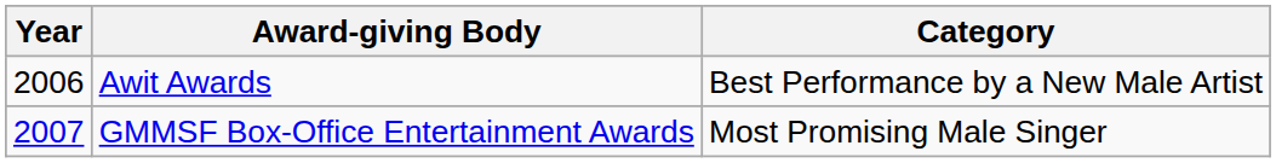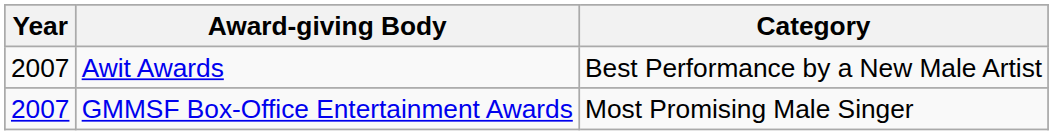 <table class="wikitable" style="font-size:95%;">
 <tr>
 <th>Year</th>
 <th>Award-giving Body</th>
 <th>Category</th>
 </tr>
 <tr>
-<td>2006</td>
+<td>2007</td>
 <td><a href='#'>Awit Awards</a></td>
 <td>Best Performance by a New Male Artist</td>
 </tr>
 <tr>
 <td><a href='#'>2007</a></td>
 <td><a href='#'>GMMSF Box-Office Entertainment Awards</a></td>
 <td>Most Promising Male Singer</td>
 </tr>
 </table>
